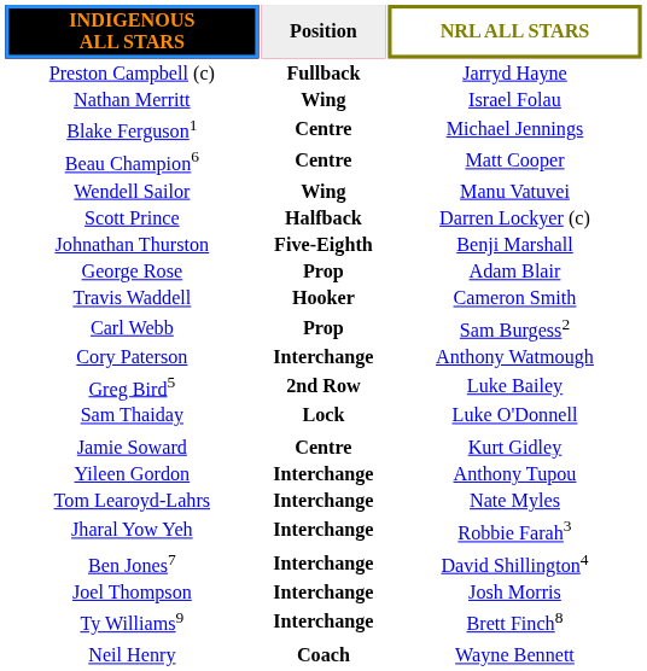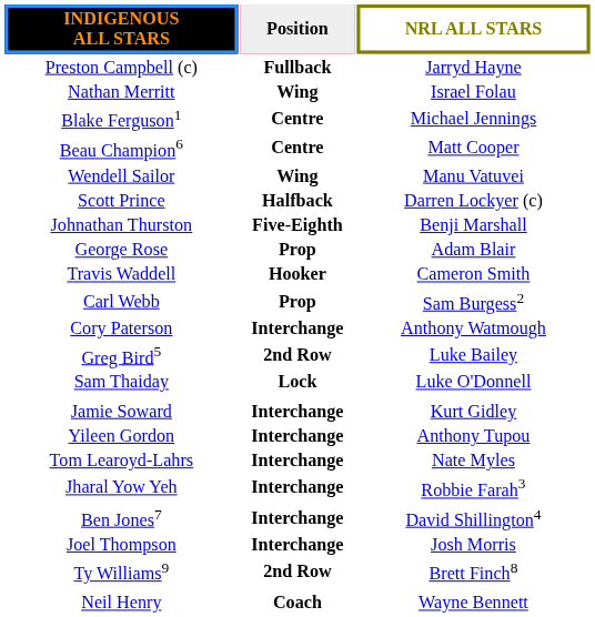 <table style="margin: 1em auto 1em auto">
 <tr bgcolor=#FF0033>
 <th align="center" width="200" style="border: 3px solid dodgerblue; background: black; color: darkorange">INDIGENOUS<br> ALL STARS</th>
 <th align="center" width="100" style="background: #eeeeee; color: black">Position</th>
 <th align="center" width="200" style="border: 3px solid olive; background: white; color: olive">NRL ALL STARS</th>
 </tr>
 <tr>
 <td align="center"><a href='#'>Preston Campbell</a> (c) </td>
 <th>Fullback</th>
 <td align="center"> <a href='#'>Jarryd Hayne</a></td>
 </tr>
 <tr>
 <td align="center"><a href='#'>Nathan Merritt</a> </td>
 <th>Wing</th>
 <td align="center"> <a href='#'>Israel Folau</a></td>
 </tr>
 <tr>
 <td align="center"><a href='#'>Blake Ferguson</a><sup>1</sup> </td>
 <th>Centre</th>
 <td align="center"> <a href='#'>Michael Jennings</a></td>
 </tr>
 <tr>
 <td align="center"><a href='#'>Beau Champion</a><sup>6</sup> </td>
 <th>Centre</th>
 <td align="center"> <a href='#'>Matt Cooper</a></td>
 </tr>
 <tr>
 <td align="center"><a href='#'>Wendell Sailor</a></td>
 <th>Wing</th>
 <td align="center">  <a href='#'>Manu Vatuvei</a></td>
 </tr>
 <tr>
 <td align="center"><a href='#'>Scott Prince</a> </td>
 <th>Halfback</th>
 <td align="center">  <a href='#'>Darren Lockyer</a> (c)</td>
 </tr>
 <tr>
 <td align="center"><a href='#'>Johnathan Thurston</a> </td>
 <th>Five-Eighth</th>
 <td align="center"> <a href='#'>Benji Marshall</a></td>
 </tr>
 <tr>
 <td align="center"><a href='#'>George Rose</a> </td>
 <th>Prop</th>
 <td align="center"> <a href='#'>Adam Blair</a></td>
 </tr>
 <tr>
 <td align="center"><a href='#'>Travis Waddell</a> </td>
 <th>Hooker</th>
 <td align="center"> <a href='#'>Cameron Smith</a></td>
 </tr>
 <tr>
 <td align="center"><a href='#'>Carl Webb</a> </td>
 <th>Prop</th>
 <td align="center"> <a href='#'>Sam Burgess</a><sup>2</sup></td>
 </tr>
 <tr>
 <td align="center"><a href='#'>Cory Paterson</a> </td>
 <th>Interchange</th>
 <td align="center"> <a href='#'>Anthony Watmough</a></td>
 </tr>
 <tr>
 <td align="center"><a href='#'>Greg Bird</a><sup>5</sup> </td>
 <th>2nd Row</th>
 <td align="center"> <a href='#'>Luke Bailey</a></td>
 </tr>
 <tr>
 <td align="center"><a href='#'>Sam Thaiday</a> </td>
 <th>Lock</th>
 <td align="center"> <a href='#'>Luke O'Donnell</a></td>
 </tr>
 <tr>
 <td></td>
 <td></td>
 <td></td>
 </tr>
 <tr>
 <td align="center"><a href='#'>Jamie Soward</a> </td>
-<th>Centre</th>
+<th>Interchange</th>
 <td align="center">  <a href='#'>Kurt Gidley</a></td>
 </tr>
 <tr>
 <td align="center"><a href='#'>Yileen Gordon</a> </td>
 <th>Interchange</th>
 <td align="center"> <a href='#'>Anthony Tupou</a></td>
 </tr>
 <tr>
 <td align="center"><a href='#'>Tom Learoyd-Lahrs</a> </td>
 <th>Interchange</th>
 <td align="center"> <a href='#'>Nate Myles</a></td>
 </tr>
 <tr>
 <td align="center"><a href='#'>Jharal Yow Yeh</a> </td>
 <th>Interchange</th>
 <td align="center"> <a href='#'>Robbie Farah</a><sup>3</sup></td>
 </tr>
 <tr>
 <td align="center"><a href='#'>Ben Jones</a><sup>7</sup> </td>
 <th>Interchange</th>
 <td align="center"> <a href='#'>David Shillington</a><sup>4</sup></td>
 </tr>
 <tr>
 <td align="center"><a href='#'>Joel Thompson</a> </td>
 <th>Interchange</th>
 <td align="center"> <a href='#'>Josh Morris</a></td>
 </tr>
 <tr>
 <td align="center"><a href='#'>Ty Williams</a><sup>9</sup> </td>
-<th>Interchange</th>
+<th>2nd Row</th>
 <td align="center"> <a href='#'>Brett Finch</a><sup>8</sup></td>
 </tr>
 <tr>
 <td></td>
 <td></td>
 <td></td>
 </tr>
 <tr>
 <td align="center"><a href='#'>Neil Henry</a> </td>
 <th><strong>Coach</strong></th>
 <td align="center"> <a href='#'>Wayne Bennett</a></td>
 </tr>
 <tr>
 </tr>
 </table>
